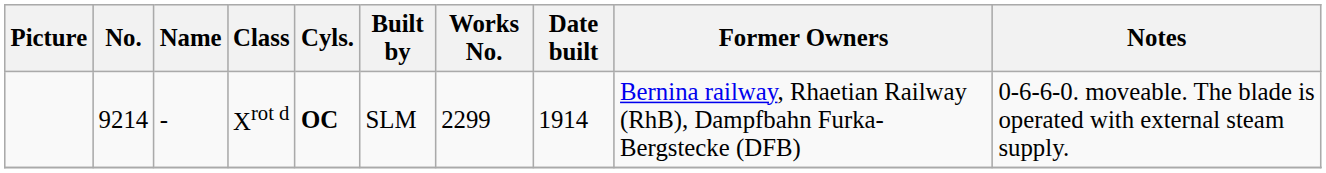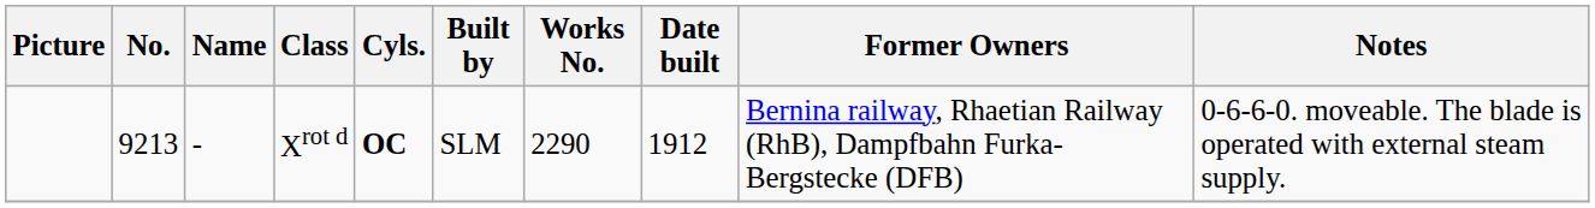 <table class="wikitable" width="850">
 <tr>
 <th>Picture</th>
 <th>No.</th>
 <th>Name</th>
 <th>Class</th>
 <th>Cyls.</th>
 <th>Built by</th>
 <th>Works No.</th>
 <th>Date built</th>
 <th>Former Owners</th>
 <th>Notes</th>
 </tr>
 <tr>
 <td></td>
-<td>9214</td>
+<td>9213</td>
 <td>-</td>
 <td>X<sup>rot d</sup></td>
 <td><strong>OC</strong></td>
 <td>SLM</td>
-<td>2299</td>
-<td>1914</td>
+<td>2290</td>
+<td>1912</td>
 <td><a href='#'>Bernina railway</a>, Rhaetian Railway (RhB), Dampfbahn Furka-Bergstecke (DFB)</td>
 <td>0-6-6-0.  moveable.  The blade is operated with external steam supply.</td>
 </tr>
 <tr>
 </tr>
 </table>
